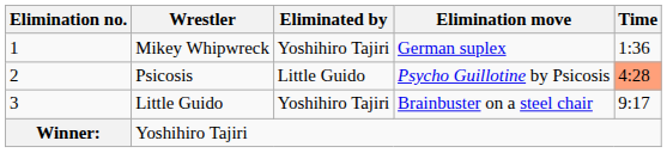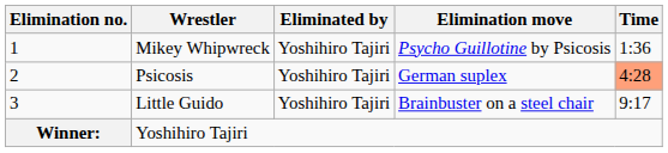 <table class="wikitable">
 <tr>
 <th>Elimination no.</th>
 <th>Wrestler</th>
 <th>Eliminated by</th>
 <th>Elimination move</th>
 <th>Time</th>
 </tr>
 <tr>
 <td>1</td>
 <td>Mikey Whipwreck</td>
 <td>Yoshihiro Tajiri</td>
-<td><a href='#'>German suplex</a></td>
+<td><em><a href='#'>Psycho Guillotine</a></em> by Psicosis</td>
 <td>1:36</td>
 </tr>
 <tr>
 <td>2</td>
 <td>Psicosis</td>
-<td>Little Guido</td>
-<td><em><a href='#'>Psycho Guillotine</a></em> by Psicosis</td>
+<td>Yoshihiro Tajiri</td>
+<td><a href='#'>German suplex</a></td>
 <td style="background: lightsalmon;">4:28</td>
 </tr>
 <tr>
 <td>3</td>
 <td>Little Guido</td>
 <td>Yoshihiro Tajiri</td>
 <td><a href='#'>Brainbuster</a> on a <a href='#'>steel chair</a></td>
 <td>9:17</td>
 </tr>
 <tr>
 <th>Winner:</th>
 <td colspan="5">Yoshihiro Tajiri</td>
 </tr>
 </table>
